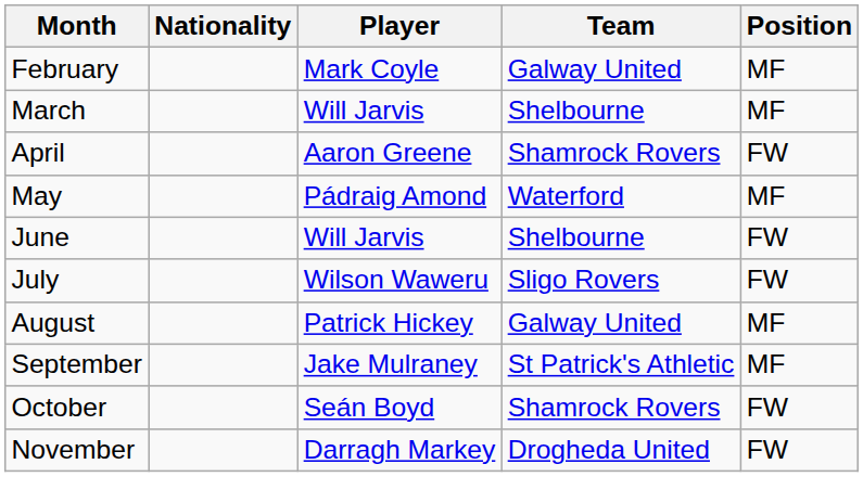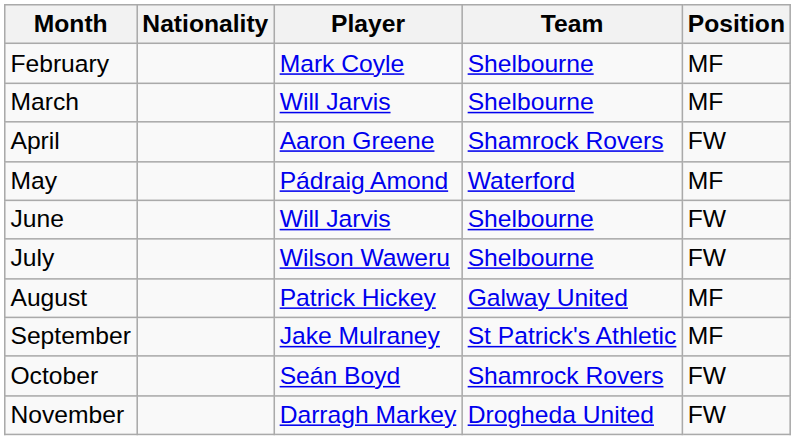 <table class="wikitable sortable">
 <tr>
 <th>Month</th>
 <th>Nationality</th>
 <th>Player</th>
 <th>Team</th>
 <th>Position</th>
 </tr>
 <tr>
 <td>February</td>
 <td></td>
 <td><a href='#'>Mark Coyle</a></td>
-<td><a href='#'>Galway United</a></td>
+<td><a href='#'>Shelbourne</a></td>
 <td>MF</td>
 </tr>
 <tr>
 <td>March</td>
 <td></td>
 <td><a href='#'>Will Jarvis</a></td>
 <td><a href='#'>Shelbourne</a></td>
 <td>MF</td>
 </tr>
 <tr>
 <td>April</td>
 <td></td>
 <td><a href='#'>Aaron Greene</a></td>
 <td><a href='#'>Shamrock Rovers</a></td>
 <td>FW</td>
 </tr>
 <tr>
 <td>May</td>
 <td></td>
 <td><a href='#'>Pádraig Amond</a></td>
 <td><a href='#'>Waterford</a></td>
 <td>MF</td>
 </tr>
 <tr>
 <td>June</td>
 <td></td>
 <td><a href='#'>Will Jarvis</a></td>
 <td><a href='#'>Shelbourne</a></td>
 <td>FW</td>
 </tr>
 <tr>
 <td>July</td>
 <td></td>
 <td><a href='#'>Wilson Waweru</a></td>
-<td><a href='#'>Sligo Rovers</a></td>
+<td><a href='#'>Shelbourne</a></td>
 <td>FW</td>
 </tr>
 <tr>
 <td>August</td>
 <td></td>
 <td><a href='#'>Patrick Hickey</a></td>
 <td><a href='#'>Galway United</a></td>
 <td>MF</td>
 </tr>
 <tr>
 <td>September</td>
 <td></td>
 <td><a href='#'>Jake Mulraney</a></td>
 <td><a href='#'>St Patrick's Athletic</a></td>
 <td>MF</td>
 </tr>
 <tr>
 <td>October</td>
 <td></td>
 <td><a href='#'>Seán Boyd</a></td>
 <td><a href='#'>Shamrock Rovers</a></td>
 <td>FW</td>
 </tr>
 <tr>
 <td>November</td>
 <td></td>
 <td><a href='#'>Darragh Markey</a></td>
 <td><a href='#'>Drogheda United</a></td>
 <td>FW</td>
 </tr>
 </table>
